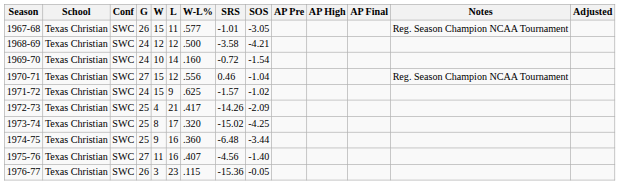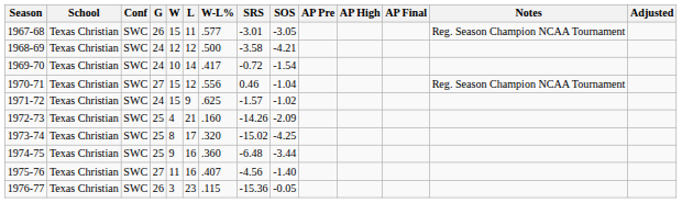 <table class="wikitable sortable">
 <tr>
 <th>Season</th>
 <th>School</th>
 <th>Conf</th>
 <th>G</th>
 <th>W</th>
 <th>L</th>
 <th>W-L%</th>
 <th>SRS</th>
 <th>SOS</th>
 <th>AP Pre</th>
 <th>AP High</th>
 <th>AP Final</th>
 <th>Notes</th>
 <th>Adjusted</th>
 </tr>
 <tr>
 <td>1967-68</td>
 <td>Texas Christian</td>
 <td>SWC</td>
 <td>26</td>
 <td>15</td>
 <td>11</td>
 <td>.577</td>
-<td>-1.01</td>
+<td>-3.01</td>
 <td>-3.05</td>
 <td></td>
 <td></td>
 <td></td>
 <td>Reg. Season Champion NCAA Tournament</td>
 <td></td>
 </tr>
 <tr>
 <td>1968-69</td>
 <td>Texas Christian</td>
 <td>SWC</td>
 <td>24</td>
 <td>12</td>
 <td>12</td>
 <td>.500</td>
 <td>-3.58</td>
 <td>-4.21</td>
 <td></td>
 <td></td>
 <td></td>
 <td></td>
 <td></td>
 </tr>
 <tr>
 <td>1969-70</td>
 <td>Texas Christian</td>
 <td>SWC</td>
 <td>24</td>
 <td>10</td>
 <td>14</td>
-<td>.160</td>
+<td>.417</td>
 <td>-0.72</td>
 <td>-1.54</td>
 <td></td>
 <td></td>
 <td></td>
 <td></td>
 <td></td>
 </tr>
 <tr>
 <td>1970-71</td>
 <td>Texas Christian</td>
 <td>SWC</td>
 <td>27</td>
 <td>15</td>
 <td>12</td>
 <td>.556</td>
 <td>0.46</td>
 <td>-1.04</td>
 <td></td>
 <td></td>
 <td></td>
 <td>Reg. Season Champion NCAA Tournament</td>
 <td></td>
 </tr>
 <tr>
 <td>1971-72</td>
 <td>Texas Christian</td>
 <td>SWC</td>
 <td>24</td>
 <td>15</td>
 <td>9</td>
 <td>.625</td>
 <td>-1.57</td>
 <td>-1.02</td>
 <td></td>
 <td></td>
 <td></td>
 <td></td>
 <td></td>
 </tr>
 <tr>
 <td>1972-73</td>
 <td>Texas Christian</td>
 <td>SWC</td>
 <td>25</td>
 <td>4</td>
 <td>21</td>
-<td>.417</td>
+<td>.160</td>
 <td>-14.26</td>
 <td>-2.09</td>
 <td></td>
 <td></td>
 <td></td>
 <td></td>
 <td></td>
 </tr>
 <tr>
 <td>1973-74</td>
 <td>Texas Christian</td>
 <td>SWC</td>
 <td>25</td>
 <td>8</td>
 <td>17</td>
 <td>.320</td>
 <td>-15.02</td>
 <td>-4.25</td>
 <td></td>
 <td></td>
 <td></td>
 <td></td>
 <td></td>
 </tr>
 <tr>
 <td>1974-75</td>
 <td>Texas Christian</td>
 <td>SWC</td>
 <td>25</td>
 <td>9</td>
 <td>16</td>
 <td>.360</td>
 <td>-6.48</td>
 <td>-3.44</td>
 <td></td>
 <td></td>
 <td></td>
 <td></td>
 <td></td>
 </tr>
 <tr>
 <td>1975-76</td>
 <td>Texas Christian</td>
 <td>SWC</td>
 <td>27</td>
 <td>11</td>
 <td>16</td>
 <td>.407</td>
 <td>-4.56</td>
 <td>-1.40</td>
 <td></td>
 <td></td>
 <td></td>
 <td></td>
 <td></td>
 </tr>
 <tr>
 <td>1976-77</td>
 <td>Texas Christian</td>
 <td>SWC</td>
 <td>26</td>
 <td>3</td>
 <td>23</td>
 <td>.115</td>
 <td>-15.36</td>
 <td>-0.05</td>
 <td></td>
 <td></td>
 <td></td>
 <td></td>
 <td></td>
 </tr>
 </table>
